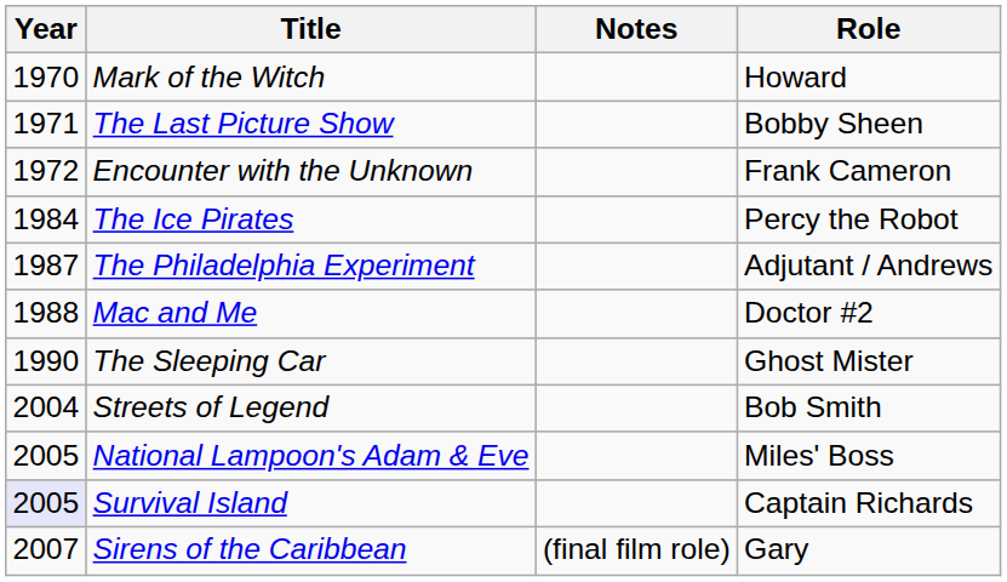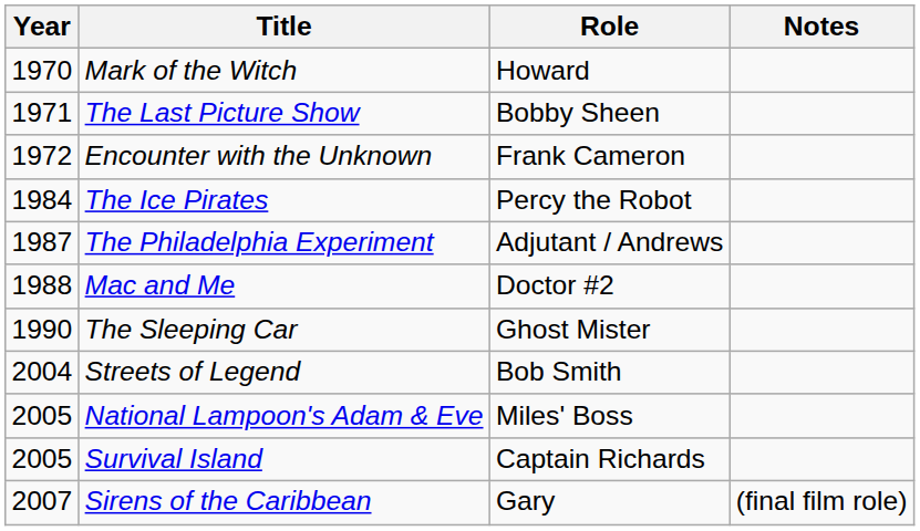 <table class="wikitable">
 <tr>
 <th>Year</th>
 <th>Title</th>
+<th>Role</th>
 <th>Notes</th>
-<th>Role</th>
 </tr>
 <tr>
 <td>1970</td>
 <td><em>Mark of the Witch</em></td>
+<td>Howard</td>
 <td></td>
-<td>Howard</td>
 </tr>
 <tr>
 <td>1971</td>
 <td><em><a href='#'>The Last Picture Show</a></em></td>
+<td>Bobby Sheen</td>
 <td></td>
-<td>Bobby Sheen</td>
 </tr>
 <tr>
 <td>1972</td>
 <td><em>Encounter with the Unknown</em></td>
+<td>Frank Cameron</td>
 <td></td>
-<td>Frank Cameron</td>
 </tr>
 <tr>
 <td>1984</td>
 <td><em><a href='#'>The Ice Pirates</a></em></td>
+<td>Percy the Robot</td>
 <td></td>
-<td>Percy the Robot</td>
 </tr>
 <tr>
 <td>1987</td>
 <td><em><a href='#'>The Philadelphia Experiment</a></em></td>
+<td>Adjutant / Andrews</td>
 <td></td>
-<td>Adjutant / Andrews</td>
 </tr>
 <tr>
 <td>1988</td>
 <td><em><a href='#'>Mac and Me</a></em></td>
+<td>Doctor #2</td>
 <td></td>
-<td>Doctor #2</td>
 </tr>
 <tr>
 <td>1990</td>
 <td><em>The Sleeping Car</em></td>
+<td>Ghost Mister</td>
 <td></td>
-<td>Ghost Mister</td>
 </tr>
 <tr>
 <td>2004</td>
 <td><em>Streets of Legend</em></td>
+<td>Bob Smith</td>
 <td></td>
-<td>Bob Smith</td>
 </tr>
 <tr>
 <td>2005</td>
 <td><em><a href='#'>National Lampoon's Adam & Eve</a></em></td>
+<td>Miles' Boss</td>
 <td></td>
-<td>Miles' Boss</td>
 </tr>
 <tr>
-<td style="background: lavender;">2005</td>
+<td>2005</td>
 <td><em><a href='#'>Survival Island</a></em></td>
+<td>Captain Richards</td>
 <td></td>
-<td>Captain Richards</td>
 </tr>
 <tr>
 <td>2007</td>
 <td><em><a href='#'>Sirens of the Caribbean</a></em></td>
+<td>Gary</td>
 <td>(final film role)</td>
-<td>Gary</td>
 </tr>
 </table>
